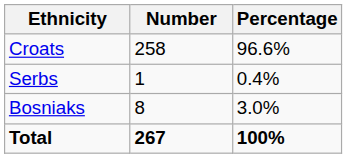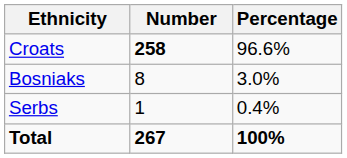 <table class="wikitable">
 <tr>
 <th width="100px">Ethnicity</th>
 <th width="80px">Number</th>
 <th width="80px">Percentage</th>
 </tr>
 <tr>
 <td><a href='#'>Croats</a></td>
-<td>258</td>
+<td><strong>258</strong></td>
 <td>96.6%</td>
+</tr>
+<tr>
+<td><a href='#'>Bosniaks</a></td>
+<td>8</td>
+<td>3.0%</td>
 </tr>
 <tr>
 <td><a href='#'>Serbs</a></td>
 <td>1</td>
 <td>0.4%</td>
 </tr>
 <tr>
-<td><a href='#'>Bosniaks</a></td>
-<td>8</td>
-<td>3.0%</td>
-</tr>
-<tr>
 <td><strong>Total</strong></td>
 <td><strong>267</strong></td>
 <td><strong>100%</strong></td>
 </tr>
 </table>
